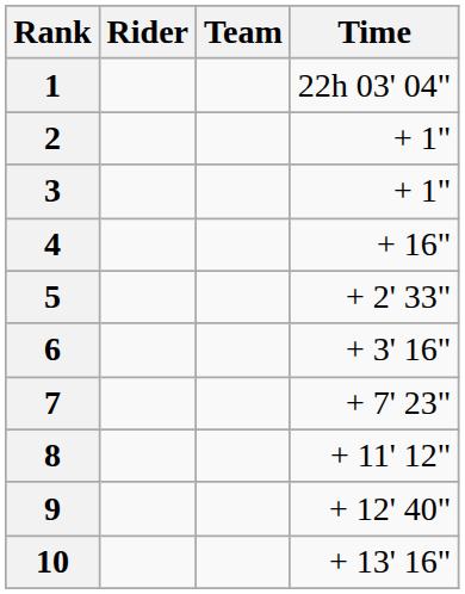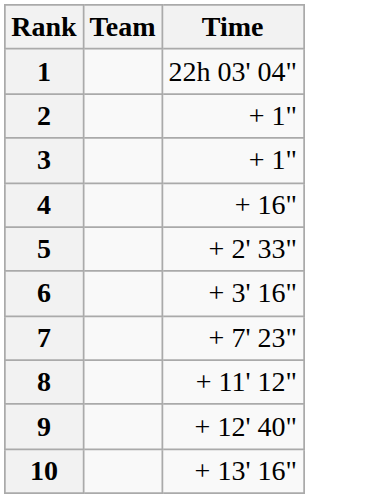 <table class="wikitable" margin-bottom:0;">
 <tr>
 <th scope="col">Rank</th>
-<th scope="col">Rider</th>
 <th scope="col">Team</th>
 <th scope="col">Time</th>
 </tr>
 <tr>
 <th scope="row">1</th>
-<td> </td>
 <td></td>
 <td align="right">22h 03' 04"</td>
 </tr>
 <tr>
 <th scope="row">2</th>
 <td></td>
-<td></td>
 <td align="right">+ 1"</td>
 </tr>
 <tr>
 <th scope="row">3</th>
-<td></td>
 <td></td>
 <td align="right">+ 1"</td>
 </tr>
 <tr>
 <th scope="row">4</th>
 <td></td>
-<td></td>
 <td align="right">+ 16"</td>
 </tr>
 <tr>
 <th scope="row">5</th>
-<td></td>
 <td></td>
 <td align="right">+ 2' 33"</td>
 </tr>
 <tr>
 <th scope="row">6</th>
 <td></td>
-<td></td>
 <td align="right">+ 3' 16"</td>
 </tr>
 <tr>
 <th scope="row">7</th>
-<td></td>
 <td></td>
 <td align="right">+ 7' 23"</td>
 </tr>
 <tr>
 <th scope="row">8</th>
 <td></td>
-<td></td>
 <td align="right">+ 11' 12"</td>
 </tr>
 <tr>
 <th scope="row">9</th>
-<td></td>
 <td></td>
 <td align="right">+ 12' 40"</td>
 </tr>
 <tr>
 <th scope="row">10</th>
 <td></td>
-<td></td>
 <td align="right">+ 13' 16"</td>
 </tr>
 </table>
